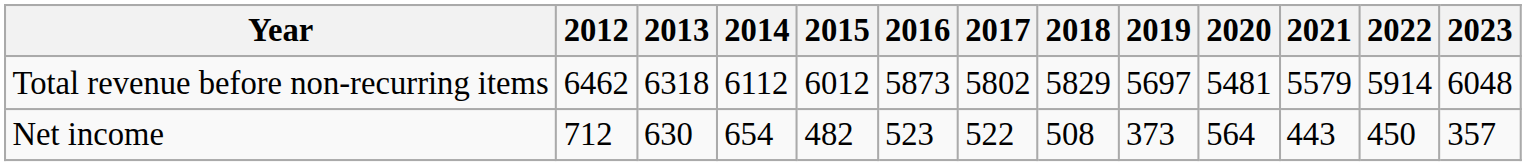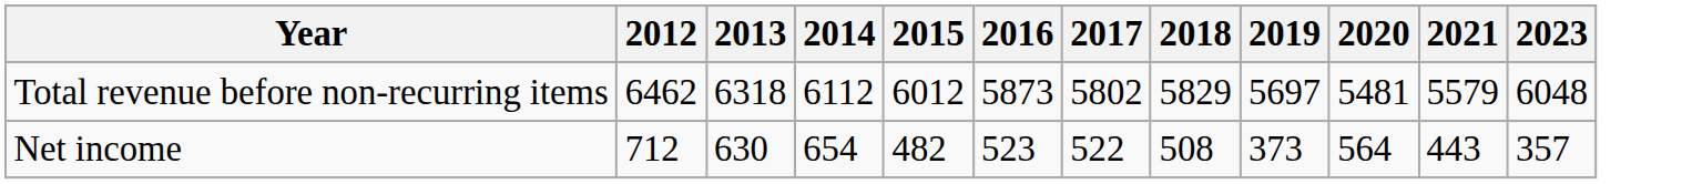 <table class="wikitable">
 <tr>
 <th>Year</th>
 <th>2012</th>
 <th>2013</th>
 <th>2014</th>
 <th>2015</th>
 <th>2016</th>
 <th>2017</th>
 <th>2018</th>
 <th>2019</th>
 <th>2020</th>
 <th>2021</th>
-<th>2022</th>
 <th>2023</th>
 </tr>
 <tr>
 <td>Total revenue before non-recurring items</td>
 <td>6462</td>
 <td>6318</td>
 <td>6112</td>
 <td>6012</td>
 <td>5873</td>
 <td>5802</td>
 <td>5829</td>
 <td>5697</td>
 <td>5481</td>
 <td>5579</td>
-<td>5914</td>
 <td>6048</td>
 </tr>
 <tr>
 <td>Net income</td>
 <td>712</td>
 <td>630</td>
 <td>654</td>
 <td>482</td>
 <td>523</td>
 <td>522</td>
 <td>508</td>
 <td>373</td>
 <td>564</td>
 <td>443</td>
-<td>450</td>
 <td>357</td>
 </tr>
 </table>
